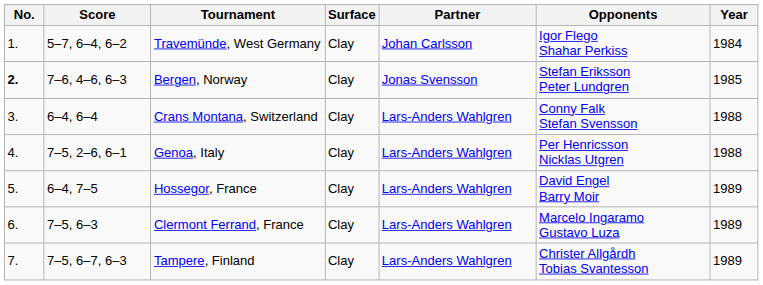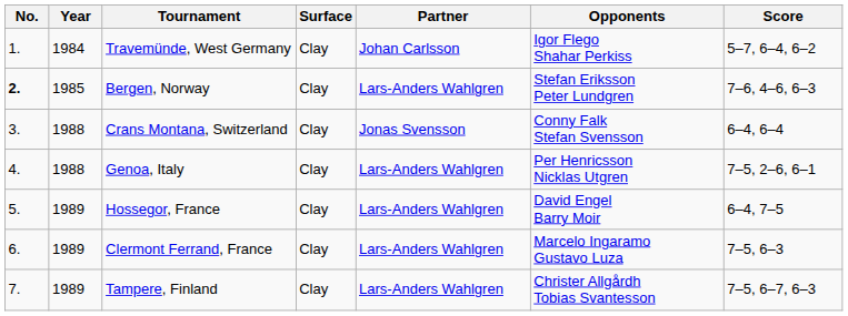 <table class="sortable wikitable" style=font-size:97%>
 <tr>
 <th width=40>No.</th>
-<th style="width:120px" class="unsortable">Score</th>
+<th width=50>Year</th>
 <th width=200>Tournament</th>
 <th width=40>Surface</th>
 <th width=180>Partner</th>
 <th width=200>Opponents</th>
-<th width=50>Year</th>
+<th style="width:120px" class="unsortable">Score</th>
 </tr>
 <tr>
 <td>1.</td>
-<td>5–7, 6–4, 6–2</td>
+<td>1984</td>
 <td><a href='#'>Travemünde</a>, West Germany</td>
 <td>Clay</td>
 <td> <a href='#'>Johan Carlsson</a></td>
 <td> <a href='#'>Igor Flego</a><br> <a href='#'>Shahar Perkiss</a></td>
-<td>1984</td>
+<td>5–7, 6–4, 6–2</td>
 </tr>
 <tr>
 <td><strong>2.</strong></td>
-<td>7–6, 4–6, 6–3</td>
+<td>1985</td>
 <td><a href='#'>Bergen</a>, Norway</td>
 <td>Clay</td>
-<td> <a href='#'>Jonas Svensson</a></td>
+<td> <a href='#'>Lars-Anders Wahlgren</a></td>
 <td> <a href='#'>Stefan Eriksson</a><br> <a href='#'>Peter Lundgren</a></td>
-<td>1985</td>
+<td>7–6, 4–6, 6–3</td>
 </tr>
 <tr>
 <td>3.</td>
-<td>6–4, 6–4</td>
+<td>1988</td>
 <td><a href='#'>Crans Montana</a>, Switzerland</td>
 <td>Clay</td>
-<td> <a href='#'>Lars-Anders Wahlgren</a></td>
+<td> <a href='#'>Jonas Svensson</a></td>
 <td> <a href='#'>Conny Falk</a><br> <a href='#'>Stefan Svensson</a></td>
-<td>1988</td>
+<td>6–4, 6–4</td>
 </tr>
 <tr>
 <td>4.</td>
-<td>7–5, 2–6, 6–1</td>
+<td>1988</td>
 <td><a href='#'>Genoa</a>, Italy</td>
 <td>Clay</td>
 <td> <a href='#'>Lars-Anders Wahlgren</a></td>
 <td> <a href='#'>Per Henricsson</a><br> <a href='#'>Nicklas Utgren</a></td>
-<td>1988</td>
+<td>7–5, 2–6, 6–1</td>
 </tr>
 <tr>
 <td>5.</td>
-<td>6–4, 7–5</td>
+<td>1989</td>
 <td><a href='#'>Hossegor</a>, France</td>
 <td>Clay</td>
 <td> <a href='#'>Lars-Anders Wahlgren</a></td>
 <td> <a href='#'>David Engel</a><br> <a href='#'>Barry Moir</a></td>
-<td>1989</td>
+<td>6–4, 7–5</td>
 </tr>
 <tr>
 <td>6.</td>
-<td>7–5, 6–3</td>
+<td>1989</td>
 <td><a href='#'>Clermont Ferrand</a>, France</td>
 <td>Clay</td>
 <td> <a href='#'>Lars-Anders Wahlgren</a></td>
 <td> <a href='#'>Marcelo Ingaramo</a><br> <a href='#'>Gustavo Luza</a></td>
-<td>1989</td>
+<td>7–5, 6–3</td>
 </tr>
 <tr>
 <td>7.</td>
-<td>7–5, 6–7, 6–3</td>
+<td>1989</td>
 <td><a href='#'>Tampere</a>, Finland</td>
 <td>Clay</td>
 <td> <a href='#'>Lars-Anders Wahlgren</a></td>
 <td> <a href='#'>Christer Allgårdh</a><br> <a href='#'>Tobias Svantesson</a></td>
-<td>1989</td>
+<td>7–5, 6–7, 6–3</td>
 </tr>
 </table>
